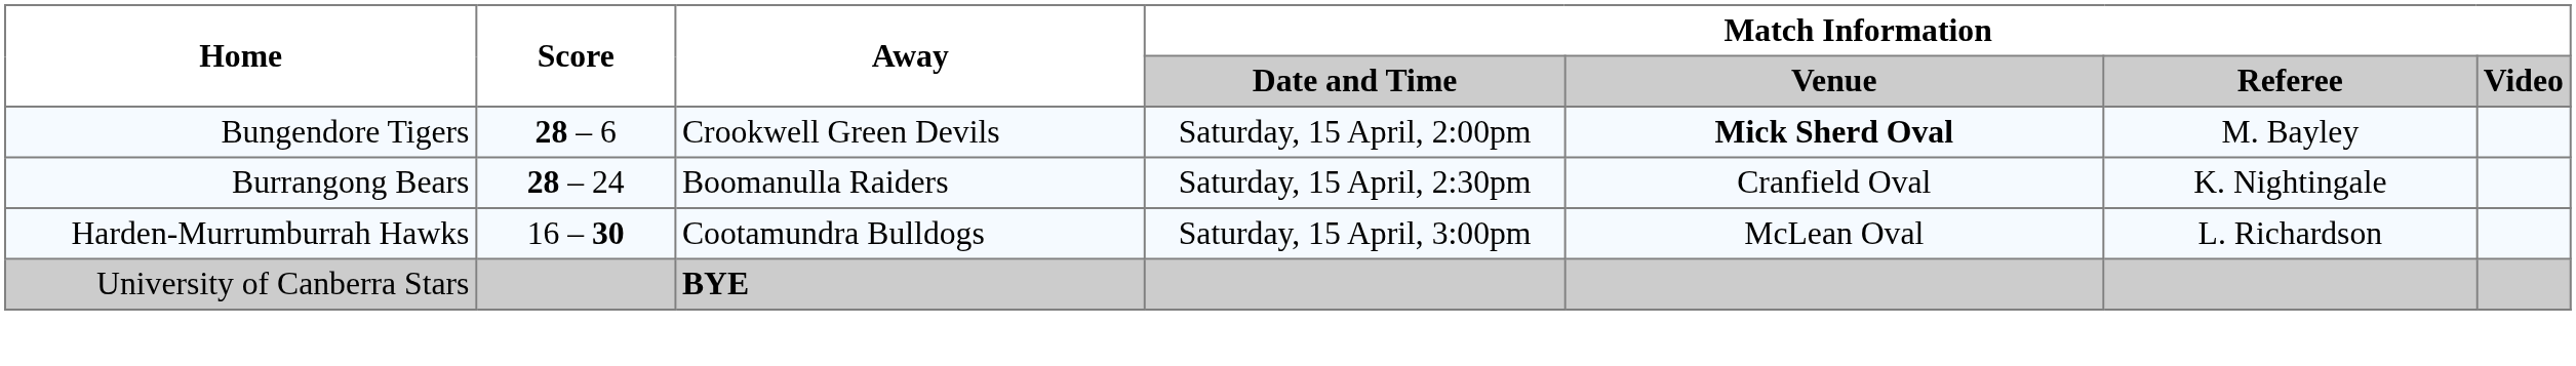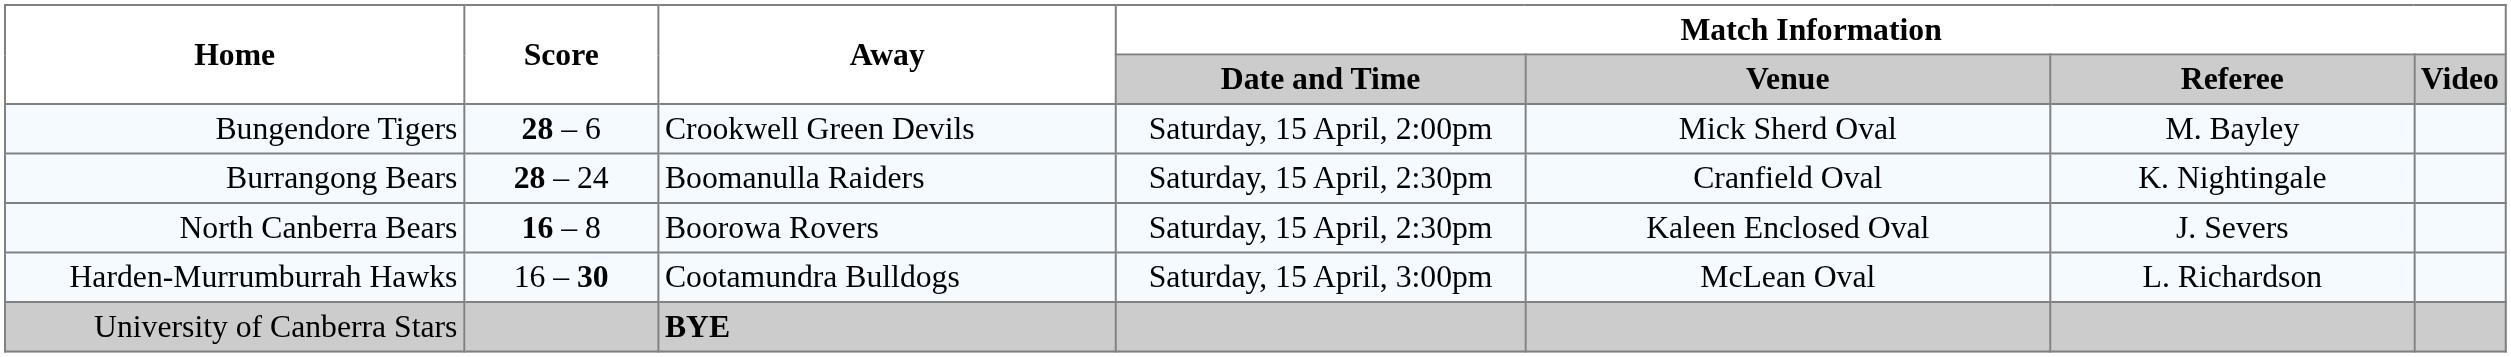 <table border="1" cellpadding="3" cellspacing="0" width="100%" style="border-collapse:collapse;  text-align:center;">
 <tr>
 <th rowspan="2" width="19%">Home</th>
 <th rowspan="2" width="8%">Score</th>
 <th rowspan="2" width="19%">Away</th>
 <th colspan="4">Match Information</th>
 </tr>
 <tr style="background:#CCCCCC">
 <th width="17%">Date and Time</th>
 <th width="22%">Venue</th>
 <th width="50%">Referee</th>
 <th>Video</th>
 </tr>
 <tr style="text-align:center; background:#f5faff;">
 <td align="right">Bungendore Tigers </td>
 <td><strong>28</strong> – 6</td>
 <td align="left"> Crookwell Green Devils</td>
 <td>Saturday, 15 April, 2:00pm</td>
-<td><strong>Mick Sherd Oval</strong></td>
+<td>Mick Sherd Oval</td>
 <td>M. Bayley</td>
 <td></td>
 </tr>
 <tr style="text-align:center; background:#f5faff;">
 <td align="right">Burrangong Bears </td>
 <td><strong>28</strong> – 24</td>
 <td align="left"> Boomanulla Raiders</td>
 <td>Saturday, 15 April, 2:30pm</td>
 <td>Cranfield Oval</td>
 <td>K. Nightingale</td>
+<td></td>
+</tr>
+<tr style="text-align:center; background:#f5faff;">
+<td align="right">North Canberra Bears </td>
+<td><strong>16</strong> – 8</td>
+<td align="left"> Boorowa Rovers</td>
+<td>Saturday, 15 April, 2:30pm</td>
+<td>Kaleen Enclosed Oval</td>
+<td>J. Severs</td>
 <td></td>
 </tr>
 <tr style="text-align:center; background:#f5faff;">
 <td align="right">Harden-Murrumburrah Hawks </td>
 <td>16 – <strong>30</strong></td>
 <td align="left"> Cootamundra Bulldogs</td>
 <td>Saturday, 15 April, 3:00pm</td>
 <td>McLean Oval</td>
 <td>L. Richardson</td>
 <td></td>
 </tr>
 <tr style="text-align:center; background:#CCCCCC;">
 <td align="right">University of Canberra Stars </td>
 <td></td>
 <td align="left"><strong>BYE</strong></td>
 <td></td>
 <td></td>
 <td></td>
 <td></td>
 </tr>
 </table>
